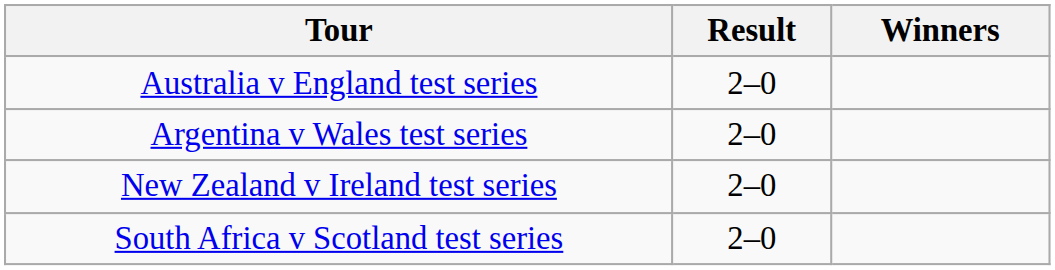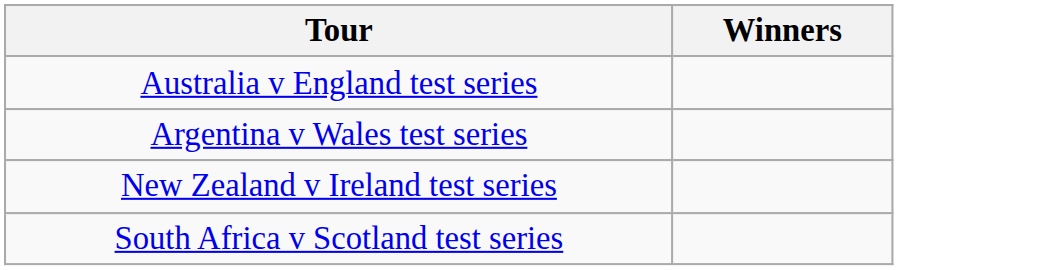 <table class="wikitable" style="text-align:center">
 <tr>
 <th width="320">Tour</th>
-<th width="70">Result</th>
 <th width="100">Winners</th>
 </tr>
 <tr>
 <td><a href='#'>Australia v England test series</a></td>
-<td>2–0</td>
 <td align=center></td>
 </tr>
 <tr>
 <td><a href='#'>Argentina v Wales test series</a></td>
-<td>2–0</td>
 <td align=center></td>
 </tr>
 <tr>
 <td><a href='#'>New Zealand v Ireland test series</a></td>
-<td>2–0</td>
 <td align=center></td>
 </tr>
 <tr>
 <td><a href='#'>South Africa v Scotland test series</a></td>
-<td>2–0</td>
 <td align=center></td>
 </tr>
 </table>
